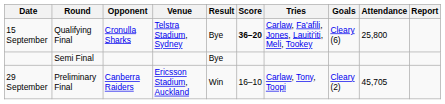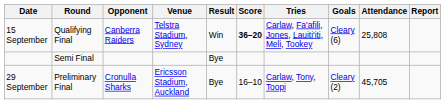 <table class="wikitable" style="font-size:75%;" width="100%">
 <tr>
 <th>Date</th>
 <th>Round</th>
 <th>Opponent</th>
 <th>Venue</th>
 <th>Result</th>
 <th>Score</th>
 <th>Tries</th>
 <th>Goals</th>
 <th>Attendance</th>
 <th>Report</th>
 </tr>
 <tr>
 <td>15 September</td>
 <td>Qualifying Final</td>
-<td> <a href='#'>Cronulla Sharks</a></td>
+<td> <a href='#'>Canberra Raiders</a></td>
 <td><a href='#'>Telstra Stadium</a>, <a href='#'>Sydney</a></td>
-<td>Bye</td>
+<td>Win</td>
 <td><strong>36–20</strong></td>
 <td><a href='#'>Carlaw</a>, <a href='#'>Fa'afili</a>, <a href='#'>Jones</a>, <a href='#'>Lauiti'iti</a>, <a href='#'>Meli</a>, <a href='#'>Tookey</a></td>
 <td><a href='#'>Cleary</a> (6)</td>
-<td>25,800</td>
+<td>25,808</td>
 <td></td>
 </tr>
 <tr>
 <td></td>
 <td>Semi Final</td>
 <td></td>
 <td></td>
 <td>Bye</td>
 <td></td>
 <td></td>
 <td></td>
 <td></td>
 <td></td>
 </tr>
 <tr>
 <td>29 September</td>
 <td>Preliminary Final</td>
-<td> <a href='#'>Canberra Raiders</a></td>
+<td> <a href='#'>Cronulla Sharks</a></td>
 <td><a href='#'>Ericsson Stadium</a>, <a href='#'>Auckland</a></td>
-<td>Win</td>
+<td>Bye</td>
 <td>16–10</td>
 <td><a href='#'>Carlaw</a>, <a href='#'>Tony</a>, <a href='#'>Toopi</a></td>
 <td><a href='#'>Cleary</a> (2)</td>
 <td>45,705</td>
 <td></td>
 </tr>
 </table>
